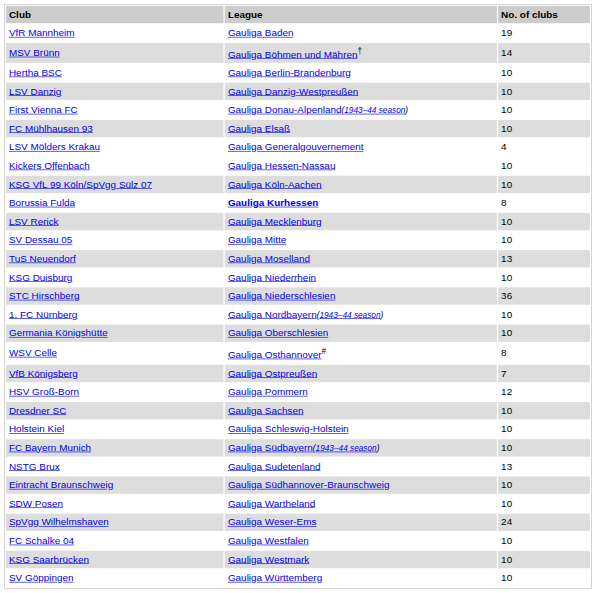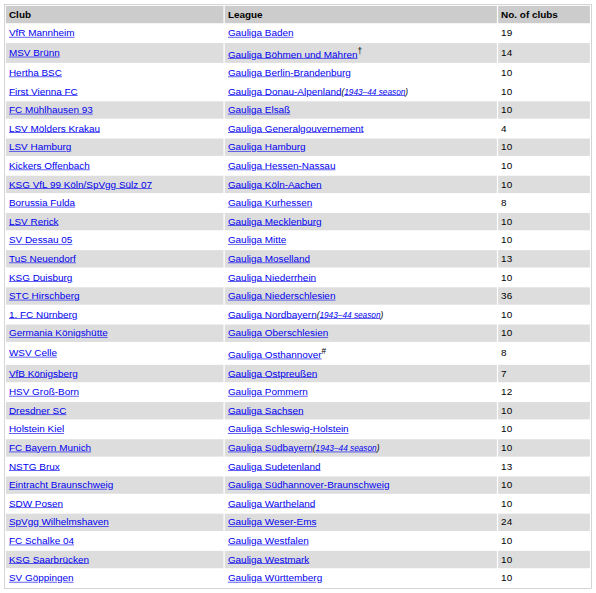 <table style="border:1px solid #bbb;background:#fff;" cellpadding="5" cellspacing="2" width="75%">
 <tr style="background:#ccc;font-weight:bold">
 <td>Club</td>
 <td>League</td>
 <td>No. of clubs</td>
 </tr>
 <tr>
 <td><a href='#'>VfR Mannheim</a></td>
 <td><a href='#'>Gauliga Baden</a></td>
 <td>19</td>
 </tr>
 <tr style="background:#ddd">
 <td><a href='#'>MSV Brünn</a></td>
 <td><a href='#'>Gauliga Böhmen und Mähren</a><sup>†</sup></td>
 <td>14</td>
 </tr>
 <tr>
 <td><a href='#'>Hertha BSC</a></td>
 <td><a href='#'>Gauliga Berlin-Brandenburg</a></td>
 <td>10</td>
 </tr>
-<tr style="background:#ddd">
-<td><a href='#'>LSV Danzig</a></td>
-<td><a href='#'>Gauliga Danzig-Westpreußen</a></td>
-<td>10</td>
-</tr>
 <tr>
 <td><a href='#'>First Vienna FC</a></td>
 <td><a href='#'>Gauliga Donau-Alpenland</a><small><em>(<a href='#'>1943–44 season</a>)</em></small></td>
 <td>10</td>
 </tr>
 <tr style="background:#ddd">
 <td><a href='#'>FC Mühlhausen 93</a></td>
 <td><a href='#'>Gauliga Elsaß</a></td>
 <td>10</td>
 </tr>
 <tr>
 <td><a href='#'>LSV Mölders Krakau</a></td>
 <td><a href='#'>Gauliga Generalgouvernement</a></td>
 <td>4</td>
 </tr>
+<tr style="background:#ddd">
+<td><a href='#'>LSV Hamburg</a></td>
+<td><a href='#'>Gauliga Hamburg</a></td>
+<td>10</td>
+</tr>
 <tr>
 <td><a href='#'>Kickers Offenbach</a></td>
 <td><a href='#'>Gauliga Hessen-Nassau</a></td>
 <td>10</td>
 </tr>
 <tr style="background:#ddd">
 <td><a href='#'>KSG VfL 99 Köln/SpVgg Sülz 07</a></td>
 <td><a href='#'>Gauliga Köln-Aachen</a></td>
 <td>10</td>
 </tr>
 <tr>
 <td><a href='#'>Borussia Fulda</a></td>
-<td><strong><a href='#'>Gauliga Kurhessen</a></strong></td>
+<td><a href='#'>Gauliga Kurhessen</a></td>
 <td>8</td>
 </tr>
 <tr style="background:#ddd">
 <td><a href='#'>LSV Rerick</a></td>
 <td><a href='#'>Gauliga Mecklenburg</a></td>
 <td>10</td>
 </tr>
 <tr>
 <td><a href='#'>SV Dessau 05</a></td>
 <td><a href='#'>Gauliga Mitte</a></td>
 <td>10</td>
 </tr>
 <tr style="background:#ddd">
 <td><a href='#'>TuS Neuendorf</a></td>
 <td><a href='#'>Gauliga Moselland</a></td>
 <td>13</td>
 </tr>
 <tr>
 <td><a href='#'>KSG Duisburg</a></td>
 <td><a href='#'>Gauliga Niederrhein</a></td>
 <td>10</td>
 </tr>
 <tr style="background:#ddd">
 <td><a href='#'>STC Hirschberg</a></td>
 <td><a href='#'>Gauliga Niederschlesien</a></td>
 <td>36</td>
 </tr>
 <tr>
 <td><a href='#'>1. FC Nürnberg</a></td>
 <td><a href='#'>Gauliga Nordbayern</a><small><em>(<a href='#'>1943–44 season</a>)</em></small></td>
 <td>10</td>
 </tr>
 <tr style="background:#ddd">
 <td><a href='#'>Germania Königshütte</a></td>
 <td><a href='#'>Gauliga Oberschlesien</a></td>
 <td>10</td>
 </tr>
 <tr>
 <td><a href='#'>WSV Celle</a></td>
 <td><a href='#'>Gauliga Osthannover</a><sup>#</sup></td>
 <td>8</td>
 </tr>
 <tr style="background:#ddd">
 <td><a href='#'>VfB Königsberg</a></td>
 <td><a href='#'>Gauliga Ostpreußen</a></td>
 <td>7</td>
 </tr>
 <tr>
 <td><a href='#'>HSV Groß-Born</a></td>
 <td><a href='#'>Gauliga Pommern</a></td>
 <td>12</td>
 </tr>
 <tr style="background:#ddd">
 <td><a href='#'>Dresdner SC</a></td>
 <td><a href='#'>Gauliga Sachsen</a></td>
 <td>10</td>
 </tr>
 <tr>
 <td><a href='#'>Holstein Kiel</a></td>
 <td><a href='#'>Gauliga Schleswig-Holstein</a></td>
 <td>10</td>
 </tr>
 <tr style="background:#ddd">
 <td><a href='#'>FC Bayern Munich</a></td>
 <td><a href='#'>Gauliga Südbayern</a><small><em>(<a href='#'>1943–44 season</a>)</em></small></td>
 <td>10</td>
 </tr>
 <tr>
 <td><a href='#'>NSTG Brux</a></td>
 <td><a href='#'>Gauliga Sudetenland</a></td>
 <td>13</td>
 </tr>
 <tr style="background:#ddd">
 <td><a href='#'>Eintracht Braunschweig</a></td>
 <td><a href='#'>Gauliga Südhannover-Braunschweig</a></td>
 <td>10</td>
 </tr>
 <tr>
 <td><a href='#'>SDW Posen</a></td>
 <td><a href='#'>Gauliga Wartheland</a></td>
 <td>10</td>
 </tr>
 <tr style="background:#ddd">
 <td><a href='#'>SpVgg Wilhelmshaven</a></td>
 <td><a href='#'>Gauliga Weser-Ems</a></td>
 <td>24</td>
 </tr>
 <tr>
 <td><a href='#'>FC Schalke 04</a></td>
 <td><a href='#'>Gauliga Westfalen</a></td>
 <td>10</td>
 </tr>
 <tr style="background:#ddd">
 <td><a href='#'>KSG Saarbrücken</a></td>
 <td><a href='#'>Gauliga Westmark</a></td>
 <td>10</td>
 </tr>
 <tr>
 <td><a href='#'>SV Göppingen</a></td>
 <td><a href='#'>Gauliga Württemberg</a></td>
 <td>10</td>
 </tr>
 </table>
